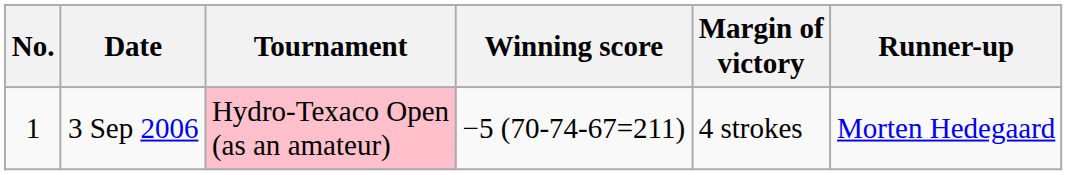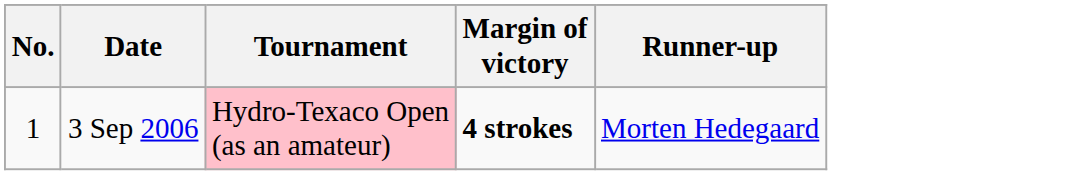 <table class="wikitable" style="font-size:95%;">
 <tr>
 <th>No.</th>
 <th>Date</th>
 <th>Tournament</th>
-<th>Winning score</th>
 <th>Margin of<br>victory</th>
 <th>Runner-up</th>
 </tr>
 <tr>
 <td align=center>1</td>
 <td align=right>3 Sep <a href='#'>2006</a></td>
 <td style="background: pink;">Hydro-Texaco Open<br>(as an amateur)</td>
-<td>−5 (70-74-67=211)</td>
-<td>4 strokes</td>
+<td><strong>4 strokes</strong></td>
 <td> <a href='#'>Morten Hedegaard</a></td>
 </tr>
 </table>
